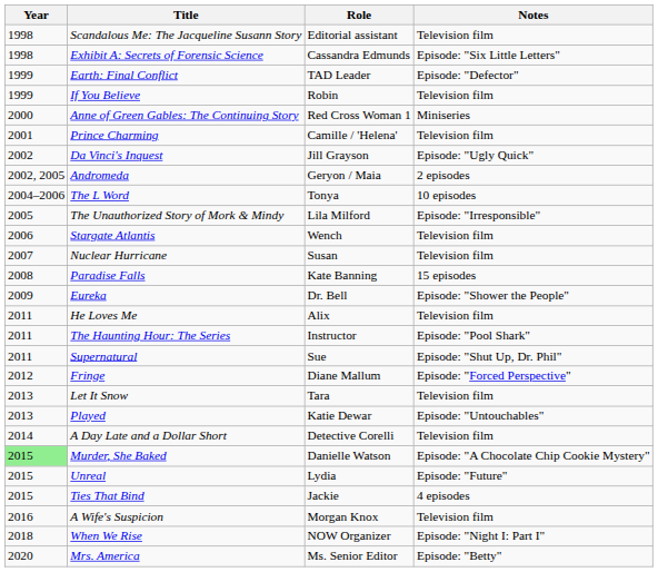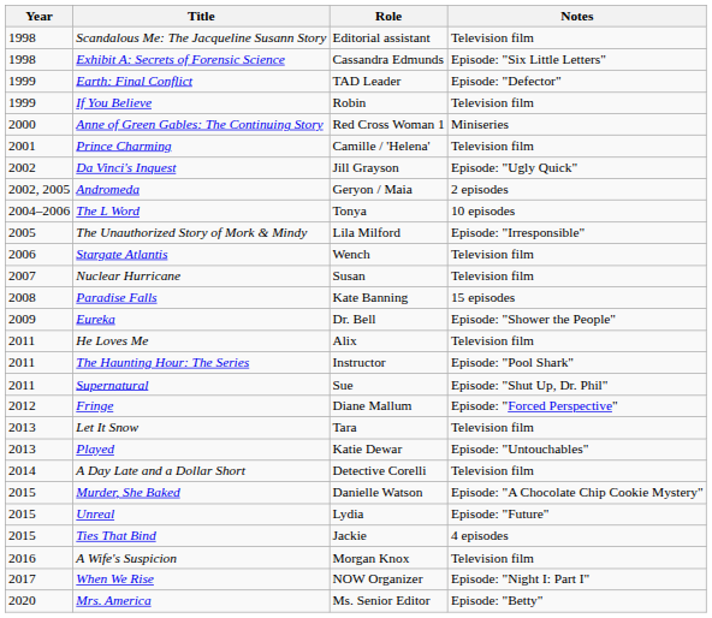 <table class="wikitable sortable">
 <tr>
 <th>Year</th>
 <th>Title</th>
 <th>Role</th>
 <th class="unsortable">Notes</th>
 </tr>
 <tr>
 <td>1998</td>
 <td><em>Scandalous Me: The Jacqueline Susann Story</em></td>
 <td>Editorial assistant</td>
 <td>Television film</td>
 </tr>
 <tr>
 <td>1998</td>
 <td><em><a href='#'>Exhibit A: Secrets of Forensic Science</a></em></td>
 <td>Cassandra Edmunds</td>
 <td>Episode: "Six Little Letters"</td>
 </tr>
 <tr>
 <td>1999</td>
 <td><em><a href='#'>Earth: Final Conflict</a></em></td>
 <td>TAD Leader</td>
 <td>Episode: "Defector"</td>
 </tr>
 <tr>
 <td>1999</td>
 <td><a href='#'><em>If You Believe</em></a></td>
 <td>Robin</td>
 <td>Television film</td>
 </tr>
 <tr>
 <td>2000</td>
 <td><em><a href='#'>Anne of Green Gables: The Continuing Story</a></em></td>
 <td>Red Cross Woman 1</td>
 <td>Miniseries</td>
 </tr>
 <tr>
 <td>2001</td>
 <td><a href='#'><em>Prince Charming</em></a></td>
 <td>Camille / 'Helena'</td>
 <td>Television film</td>
 </tr>
 <tr>
 <td>2002</td>
 <td><em><a href='#'>Da Vinci's Inquest</a></em></td>
 <td>Jill Grayson</td>
 <td>Episode: "Ugly Quick"</td>
 </tr>
 <tr>
 <td>2002, 2005</td>
 <td><a href='#'><em>Andromeda</em></a></td>
 <td>Geryon / Maia</td>
 <td>2 episodes</td>
 </tr>
 <tr>
 <td>2004–2006</td>
 <td data-sort-value="L Word, The"><em><a href='#'>The L Word</a></em></td>
 <td>Tonya</td>
 <td>10 episodes</td>
 </tr>
 <tr>
 <td>2005</td>
 <td data-sort-value="Unauthorized Story of Mork & Mindy, The"><em>The Unauthorized Story of Mork & Mindy</em></td>
 <td>Lila Milford</td>
 <td>Episode: "Irresponsible"</td>
 </tr>
 <tr>
 <td>2006</td>
 <td><em><a href='#'>Stargate Atlantis</a></em></td>
 <td>Wench</td>
 <td>Television film</td>
 </tr>
 <tr>
 <td>2007</td>
 <td><em>Nuclear Hurricane</em></td>
 <td>Susan</td>
 <td>Television film</td>
 </tr>
 <tr>
 <td>2008</td>
 <td><em><a href='#'>Paradise Falls</a></em></td>
 <td>Kate Banning</td>
 <td>15 episodes</td>
 </tr>
 <tr>
 <td>2009</td>
 <td><a href='#'><em>Eureka</em></a></td>
 <td>Dr. Bell</td>
 <td>Episode: "Shower the People"</td>
 </tr>
 <tr>
 <td>2011</td>
 <td><em>He Loves Me</em></td>
 <td>Alix</td>
 <td>Television film</td>
 </tr>
 <tr>
 <td>2011</td>
 <td data-sort-value="Haunting Hour: The Series, The"><em><a href='#'>The Haunting Hour: The Series</a></em></td>
 <td>Instructor</td>
 <td>Episode: "Pool Shark"</td>
 </tr>
 <tr>
 <td>2011</td>
 <td><a href='#'><em>Supernatural</em></a></td>
 <td>Sue</td>
 <td>Episode: "Shut Up, Dr. Phil"</td>
 </tr>
 <tr>
 <td>2012</td>
 <td><a href='#'><em>Fringe</em></a></td>
 <td>Diane Mallum</td>
 <td>Episode: "<a href='#'>Forced Perspective</a>"</td>
 </tr>
 <tr>
 <td>2013</td>
 <td><em>Let It Snow</em></td>
 <td>Tara</td>
 <td>Television film</td>
 </tr>
 <tr>
 <td>2013</td>
 <td><a href='#'><em>Played</em></a></td>
 <td>Katie Dewar</td>
 <td>Episode: "Untouchables"</td>
 </tr>
 <tr>
 <td>2014</td>
 <td data-sort-value="Day Late and a Dollar Short, A"><em>A Day Late and a Dollar Short</em></td>
 <td>Detective Corelli</td>
 <td>Television film</td>
 </tr>
 <tr>
-<td style="background: lightgreen;">2015</td>
+<td>2015</td>
 <td><em><a href='#'>Murder, She Baked</a></em></td>
 <td>Danielle Watson</td>
 <td>Episode: "A Chocolate Chip Cookie Mystery"</td>
 </tr>
 <tr>
 <td>2015</td>
 <td><a href='#'><em>Unreal</em></a></td>
 <td>Lydia</td>
 <td>Episode: "Future"</td>
 </tr>
 <tr>
 <td>2015</td>
 <td><a href='#'><em>Ties That Bind</em></a></td>
 <td>Jackie</td>
 <td>4 episodes</td>
 </tr>
 <tr>
 <td>2016</td>
 <td data-sort-value="Wife's Suspicion, A"><em>A Wife's Suspicion</em></td>
 <td>Morgan Knox</td>
 <td>Television film</td>
 </tr>
 <tr>
-<td>2018</td>
+<td>2017</td>
 <td><em><a href='#'>When We Rise</a></em></td>
 <td>NOW Organizer</td>
 <td>Episode: "Night I: Part I"</td>
 </tr>
 <tr>
 <td>2020</td>
 <td><a href='#'><em>Mrs. America</em></a></td>
 <td>Ms. Senior Editor</td>
 <td>Episode: "Betty"</td>
 </tr>
 </table>
